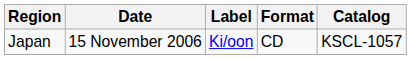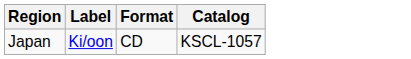 <table class="wikitable">
 <tr>
 <th>Region</th>
-<th>Date</th>
 <th>Label</th>
 <th>Format</th>
 <th>Catalog</th>
 </tr>
 <tr>
 <td rowspan="1">Japan</td>
-<td rowspan="1">15 November 2006</td>
 <td rowspan="1"><a href='#'>Ki/oon</a></td>
 <td>CD</td>
 <td>KSCL-1057</td>
 </tr>
 </table>
